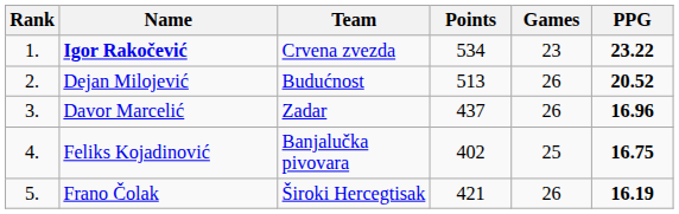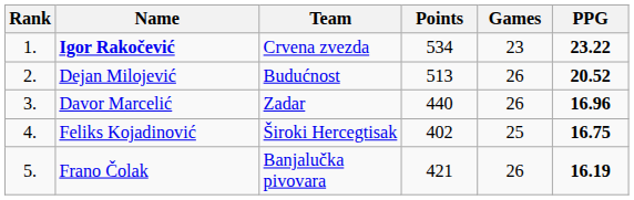 <table class="wikitable" style="text-align: center;">
 <tr>
 <th>Rank</th>
 <th width="175">Name</th>
 <th width="120">Team</th>
 <th width="60">Points</th>
 <th width="60">Games</th>
 <th width="60">PPG</th>
 </tr>
 <tr>
 <td>1.</td>
 <td align="left"> <strong><a href='#'>Igor Rakočević</a></strong></td>
 <td align="left"> <a href='#'>Crvena zvezda</a></td>
 <td>534</td>
 <td>23</td>
 <td><strong>23.22</strong></td>
 </tr>
 <tr>
 <td>2.</td>
 <td align="left"> <a href='#'>Dejan Milojević</a></td>
 <td align="left"> <a href='#'>Budućnost</a></td>
 <td>513</td>
 <td>26</td>
 <td><strong>20.52</strong></td>
 </tr>
 <tr>
 <td>3.</td>
 <td align="left"> <a href='#'>Davor Marcelić</a></td>
 <td align="left"> <a href='#'>Zadar</a></td>
-<td>437</td>
+<td>440</td>
 <td>26</td>
 <td><strong>16.96</strong></td>
 </tr>
 <tr>
 <td>4.</td>
 <td align="left"> <a href='#'>Feliks Kojadinović</a></td>
-<td align="left"> <a href='#'>Banjalučka pivovara</a></td>
+<td align="left"> <a href='#'>Široki Hercegtisak</a></td>
 <td>402</td>
 <td>25</td>
 <td><strong>16.75</strong></td>
 </tr>
 <tr>
 <td>5.</td>
 <td align="left"> <a href='#'>Frano Čolak</a></td>
-<td align="left"> <a href='#'>Široki Hercegtisak</a></td>
+<td align="left"> <a href='#'>Banjalučka pivovara</a></td>
 <td>421</td>
 <td>26</td>
 <td><strong>16.19</strong></td>
 </tr>
 </table>
